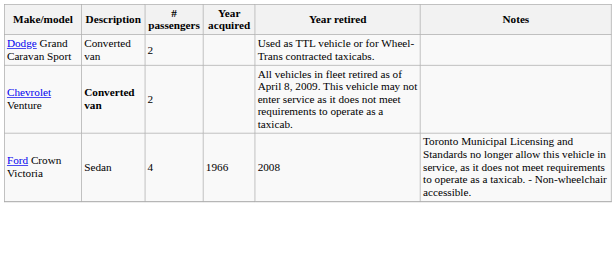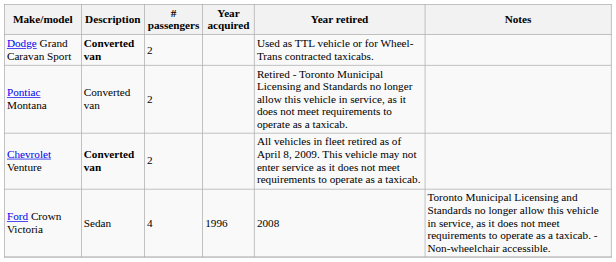 <table class="wikitable">
 <tr>
 <th>Make/model</th>
 <th>Description</th>
 <th># passengers</th>
 <th>Year acquired</th>
 <th>Year retired</th>
 <th>Notes</th>
 </tr>
 <tr>
 <td><a href='#'>Dodge</a> Grand Caravan Sport</td>
+<td><strong>Converted van</strong></td>
+<td>2</td>
+<td></td>
+<td>Used as TTL vehicle or for Wheel-Trans contracted taxicabs.</td>
+<td></td>
+</tr>
+<tr>
+<td><a href='#'>Pontiac</a> Montana</td>
 <td>Converted van</td>
 <td>2</td>
 <td></td>
-<td>Used as TTL vehicle or for Wheel-Trans contracted taxicabs.</td>
+<td>Retired - Toronto Municipal Licensing and Standards no longer allow this vehicle in service, as it does not meet requirements to operate as a taxicab.</td>
 <td></td>
 </tr>
 <tr>
 <td><a href='#'>Chevrolet</a> Venture</td>
 <td><strong>Converted van</strong></td>
 <td>2</td>
 <td></td>
 <td>All vehicles in fleet retired as of April 8, 2009. This vehicle may not enter service as it does not meet requirements to operate as a taxicab.</td>
 <td></td>
 </tr>
 <tr>
 <td><a href='#'>Ford</a> Crown Victoria</td>
 <td>Sedan</td>
 <td>4</td>
-<td>1966</td>
+<td>1996</td>
 <td>2008</td>
 <td>Toronto Municipal Licensing and Standards no longer allow this vehicle in service, as it does not meet requirements to operate as a taxicab. - Non-wheelchair accessible. </td>
 </tr>
 <tr>
 </tr>
 </table>
